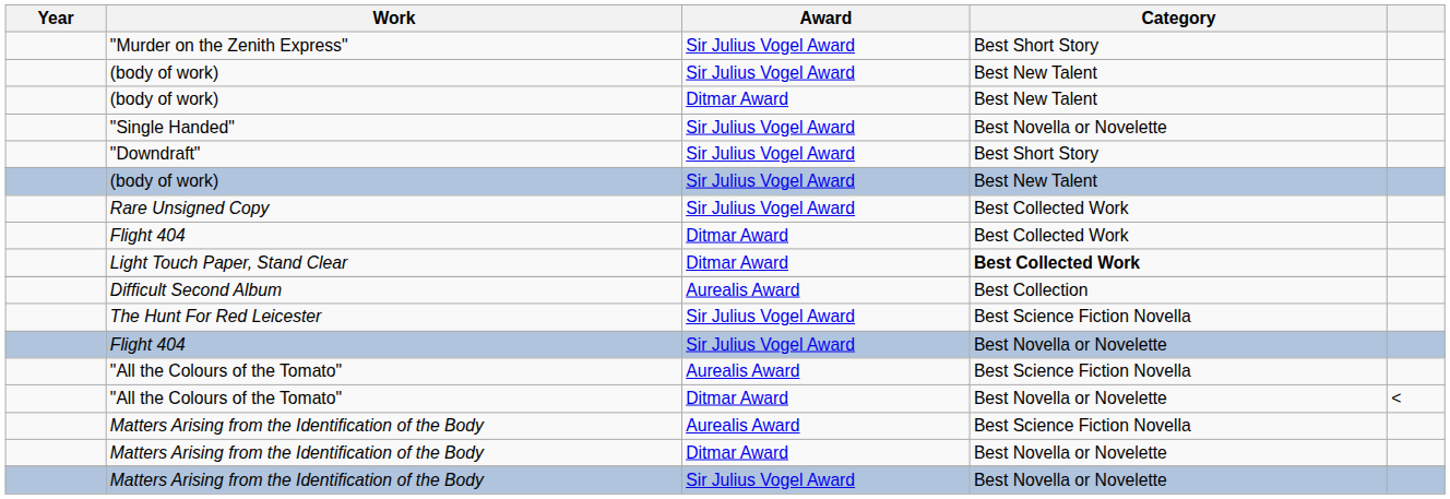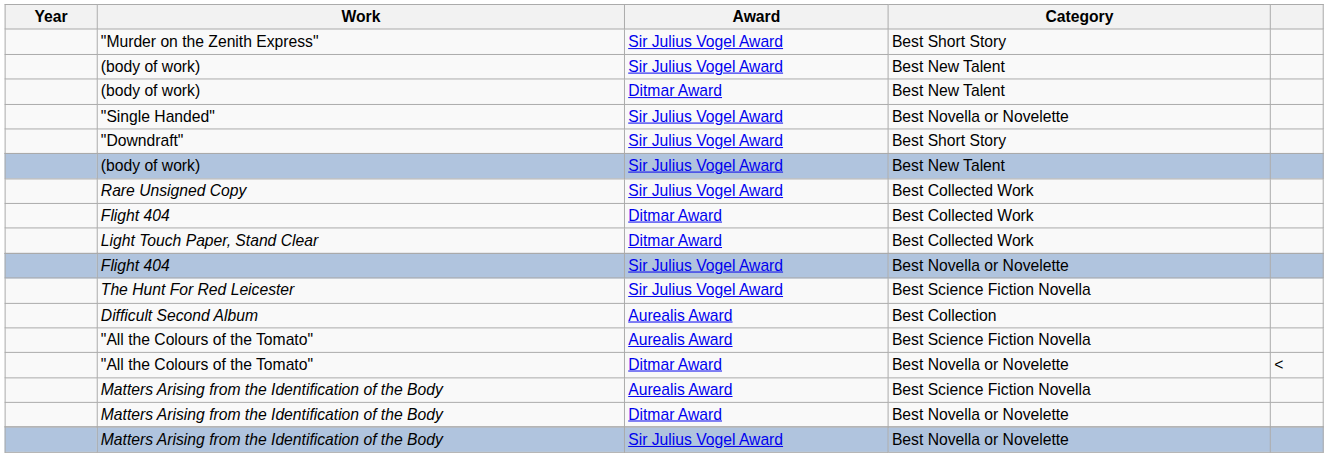 <table class="sortable wikitable" width="85%" cellpadding="5" style="margin: 1em auto 1em auto">
 <tr>
 <th width="7%">Year</th>
 <th width="40%" class="unsortable">Work</th>
 <th width="20%">Award</th>
 <th width="29%">Category</th>
 <th width="4%" class="unsortable"></th>
 </tr>
 <tr>
 <td align="center"></td>
 <td>"Murder on the Zenith Express"</td>
 <td><a href='#'>Sir Julius Vogel Award</a></td>
 <td>Best Short Story</td>
 <td></td>
 </tr>
 <tr>
 <td align="center"></td>
 <td>(body of work)</td>
 <td><a href='#'>Sir Julius Vogel Award</a></td>
 <td>Best New Talent</td>
 <td></td>
 </tr>
 <tr>
 <td align="center"></td>
 <td>(body of work)</td>
 <td><a href='#'>Ditmar Award</a></td>
 <td>Best New Talent</td>
 <td></td>
 </tr>
 <tr>
 <td align="center"></td>
 <td>"Single Handed"</td>
 <td><a href='#'>Sir Julius Vogel Award</a></td>
 <td>Best Novella or Novelette</td>
 <td></td>
 </tr>
 <tr>
 <td align="center"></td>
 <td>"Downdraft"</td>
 <td><a href='#'>Sir Julius Vogel Award</a></td>
 <td>Best Short Story</td>
 <td></td>
 </tr>
 <tr>
 </tr>
 <tr style="background:#B0C4DE;">
 <td align="center"></td>
 <td>(body of work)</td>
 <td><a href='#'>Sir Julius Vogel Award</a></td>
 <td>Best New Talent</td>
 <td></td>
 </tr>
 <tr>
 <td align="center"></td>
 <td><em>Rare Unsigned Copy</em></td>
 <td><a href='#'>Sir Julius Vogel Award</a></td>
 <td>Best Collected Work</td>
 <td></td>
 </tr>
 <tr>
 <td align="center"></td>
 <td><em>Flight 404</em></td>
 <td><a href='#'>Ditmar Award</a></td>
 <td>Best Collected Work</td>
 <td></td>
 </tr>
 <tr>
 <td align="center"></td>
 <td><em>Light Touch Paper, Stand Clear</em></td>
 <td><a href='#'>Ditmar Award</a></td>
-<td><strong>Best Collected Work</strong></td>
+<td>Best Collected Work</td>
 <td></td>
 </tr>
 <tr>
 </tr>
-<tr>
+<tr style="background:#B0C4DE;">
 <td align="center"></td>
-<td><em>Difficult Second Album</em></td>
-<td><a href='#'>Aurealis Award</a></td>
-<td>Best Collection</td>
+<td><em>Flight 404</em></td>
+<td><a href='#'>Sir Julius Vogel Award</a></td>
+<td>Best Novella or Novelette</td>
 <td></td>
 </tr>
 <tr>
 <td align="center"></td>
 <td><em>The Hunt For Red Leicester</em></td>
 <td><a href='#'>Sir Julius Vogel Award</a></td>
 <td>Best Science Fiction Novella</td>
 <td></td>
 </tr>
-<tr style="background:#B0C4DE;">
+<tr>
 <td align="center"></td>
-<td><em>Flight 404</em></td>
-<td><a href='#'>Sir Julius Vogel Award</a></td>
-<td>Best Novella or Novelette</td>
+<td><em>Difficult Second Album</em></td>
+<td><a href='#'>Aurealis Award</a></td>
+<td>Best Collection</td>
 <td></td>
 </tr>
 <tr>
 <td align="center"></td>
 <td>"All the Colours of the Tomato"</td>
 <td><a href='#'>Aurealis Award</a></td>
 <td>Best Science Fiction Novella</td>
 <td></td>
 </tr>
 <tr>
 <td align="center"></td>
 <td>"All the Colours of the Tomato"</td>
 <td><a href='#'>Ditmar Award</a></td>
 <td>Best Novella or Novelette</td>
 <td><</td>
 </tr>
 <tr>
 <td align="center"></td>
 <td><em>Matters Arising from the Identification of the Body</em></td>
 <td><a href='#'>Aurealis Award</a></td>
 <td>Best Science Fiction Novella</td>
 <td></td>
 </tr>
 <tr>
 <td align="center"></td>
 <td><em>Matters Arising from the Identification of the Body</em></td>
 <td><a href='#'>Ditmar Award</a></td>
 <td>Best Novella or Novelette</td>
 <td></td>
 </tr>
 <tr>
 </tr>
 <tr style="background:#B0C4DE;">
 <td align="center"></td>
 <td><em>Matters Arising from the Identification of the Body</em></td>
 <td><a href='#'>Sir Julius Vogel Award</a></td>
 <td>Best Novella or Novelette</td>
 <td></td>
 </tr>
 </table>
